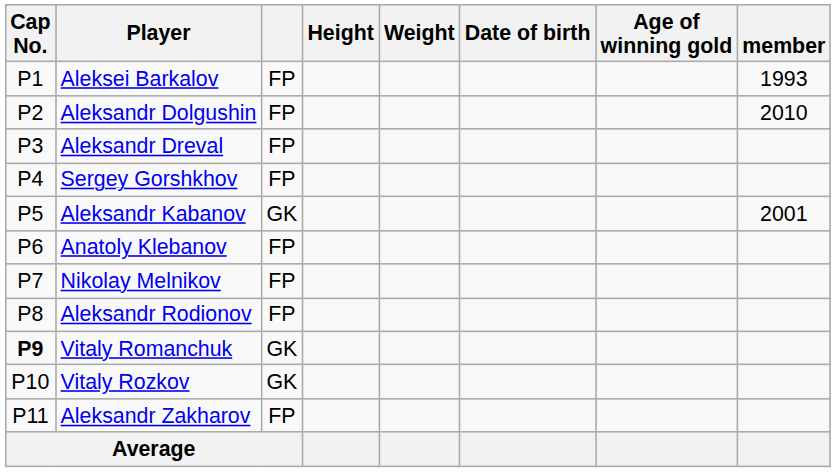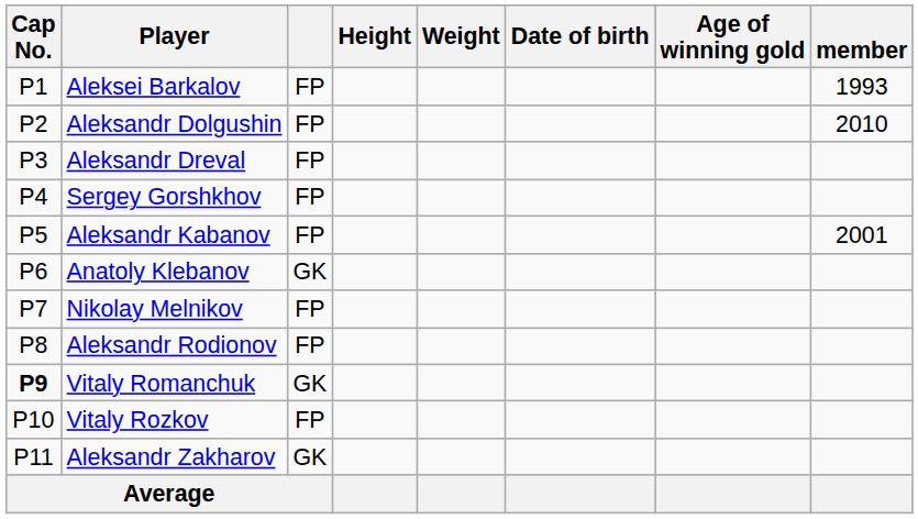 <table class="wikitable sortable" style="text-align: center; font-size: 85%; margin-left: 1em;">
 <tr>
 <th>Cap<br>No.</th>
 <th>Player</th>
 <th></th>
 <th>Height</th>
 <th>Weight</th>
 <th>Date of birth</th>
 <th>Age of<br>winning gold</th>
 <th><br>member</th>
 </tr>
 <tr>
 <td>P1</td>
 <td style="text-align: left;" data-sort-value="Barkalov, Aleksei"><a href='#'>Aleksei Barkalov</a></td>
 <td>FP</td>
 <td style="text-align: left;"></td>
 <td style="text-align: right;"></td>
 <td style="text-align: right;"></td>
 <td style="text-align: left;"></td>
 <td>1993</td>
 </tr>
 <tr>
 <td>P2</td>
 <td style="text-align: left;" data-sort-value="Dolgushin, Aleksandr"><a href='#'>Aleksandr Dolgushin</a></td>
 <td>FP</td>
 <td style="text-align: left;"></td>
 <td style="text-align: right;"></td>
 <td style="text-align: right;"></td>
 <td style="text-align: left;"></td>
 <td>2010</td>
 </tr>
 <tr>
 <td>P3</td>
 <td style="text-align: left;" data-sort-value="Dreval, Aleksandr"><a href='#'>Aleksandr Dreval</a></td>
 <td>FP</td>
 <td style="text-align: left;"></td>
 <td style="text-align: right;"></td>
 <td style="text-align: right;"></td>
 <td style="text-align: left;"></td>
 <td></td>
 </tr>
 <tr>
 <td>P4</td>
 <td style="text-align: left;" data-sort-value="Gorshkhov, Sergey"><a href='#'>Sergey Gorshkhov</a></td>
 <td>FP</td>
 <td style="text-align: left;"></td>
 <td style="text-align: right;"></td>
 <td style="text-align: right;"></td>
 <td style="text-align: left;"></td>
 <td></td>
 </tr>
 <tr>
 <td>P5</td>
 <td style="text-align: left;" data-sort-value="Kabanov, Aleksandr"><a href='#'>Aleksandr Kabanov</a></td>
-<td>GK</td>
+<td>FP</td>
 <td style="text-align: left;"></td>
 <td style="text-align: right;"></td>
 <td style="text-align: right;"></td>
 <td style="text-align: left;"></td>
 <td>2001</td>
 </tr>
 <tr>
 <td>P6</td>
 <td style="text-align: left;" data-sort-value="Klebanov, Anatoly"><a href='#'>Anatoly Klebanov</a></td>
-<td>FP</td>
+<td>GK</td>
 <td style="text-align: left;"></td>
 <td style="text-align: right;"></td>
 <td style="text-align: right;"></td>
 <td style="text-align: left;"></td>
 <td></td>
 </tr>
 <tr>
 <td>P7</td>
 <td style="text-align: left;" data-sort-value="Melnikov, Nikolay"><a href='#'>Nikolay Melnikov</a></td>
 <td>FP</td>
 <td style="text-align: left;"></td>
 <td style="text-align: right;"></td>
 <td style="text-align: right;"></td>
 <td style="text-align: left;"></td>
 <td></td>
 </tr>
 <tr>
 <td>P8</td>
 <td style="text-align: left;" data-sort-value="Rodionov, Aleksandr"><a href='#'>Aleksandr Rodionov</a></td>
 <td>FP</td>
 <td style="text-align: left;"></td>
 <td style="text-align: right;"></td>
 <td style="text-align: right;"></td>
 <td style="text-align: left;"></td>
 <td></td>
 </tr>
 <tr>
 <td><strong>P9</strong></td>
 <td style="text-align: left;" data-sort-value="Romanchuk, Vitaly"><a href='#'>Vitaly Romanchuk</a></td>
 <td>GK</td>
 <td style="text-align: left;"></td>
 <td style="text-align: right;"></td>
 <td style="text-align: right;"></td>
 <td style="text-align: left;"></td>
 <td></td>
 </tr>
 <tr>
 <td>P10</td>
 <td style="text-align: left;" data-sort-value="Rozkov, Vitaly"><a href='#'>Vitaly Rozkov</a></td>
-<td>GK</td>
+<td>FP</td>
 <td style="text-align: left;"></td>
 <td style="text-align: right;"></td>
 <td style="text-align: right;"></td>
 <td style="text-align: left;"></td>
 <td></td>
 </tr>
 <tr>
 <td>P11</td>
 <td style="text-align: left;" data-sort-value="Zakharov, Aleksandr"><a href='#'>Aleksandr Zakharov</a></td>
-<td>FP</td>
+<td>GK</td>
 <td style="text-align: left;"></td>
 <td style="text-align: right;"></td>
 <td style="text-align: right;"></td>
 <td style="text-align: left;"></td>
 <td></td>
 </tr>
 <tr>
 <th colspan="3">Average</th>
 <th style="text-align: left;"></th>
 <th style="text-align: right;"></th>
 <th style="text-align: right;"></th>
 <th style="text-align: left;"></th>
 <th></th>
 </tr>
 </table>
